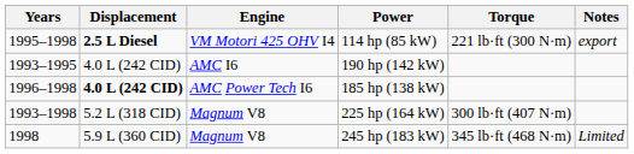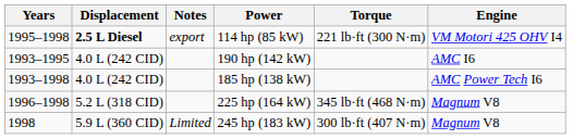 <table class="wikitable">
 <tr>
 <th>Years</th>
 <th>Displacement</th>
-<th>Engine</th>
+<th>Notes</th>
 <th>Power</th>
 <th>Torque</th>
-<th>Notes</th>
+<th>Engine</th>
 </tr>
 <tr>
 <td>1995–1998</td>
 <td><strong>2.5 L Diesel</strong></td>
-<td><em><a href='#'>VM Motori 425 OHV</a></em> I4</td>
+<td><em>export</em></td>
 <td>114 hp (85 kW)</td>
 <td>221 lb·ft (300 N·m)</td>
-<td><em>export</em></td>
+<td><em><a href='#'>VM Motori 425 OHV</a></em> I4</td>
 </tr>
 <tr>
 <td>1993–1995</td>
 <td>4.0 L (242 CID)</td>
-<td><em><a href='#'>AMC</a></em> I6</td>
+<td></td>
 <td>190 hp (142 kW)</td>
 <td></td>
+<td><em><a href='#'>AMC</a></em> I6</td>
+</tr>
+<tr>
+<td>1993–1998</td>
+<td>4.0 L (242 CID)</td>
 <td></td>
+<td>185 hp (138 kW)</td>
+<td></td>
+<td><em><a href='#'>AMC</a> <a href='#'>Power Tech</a></em> I6</td>
 </tr>
 <tr>
 <td>1996–1998</td>
-<td><strong>4.0 L (242 CID)</strong></td>
-<td><em><a href='#'>AMC</a> <a href='#'>Power Tech</a></em> I6</td>
-<td>185 hp (138 kW)</td>
+<td>5.2 L (318 CID)</td>
 <td></td>
-<td></td>
-</tr>
-<tr>
-<td>1993–1998</td>
-<td>5.2 L (318 CID)</td>
+<td>225 hp (164 kW)</td>
+<td>345 lb·ft (468 N·m)</td>
 <td><em><a href='#'>Magnum</a></em> V8</td>
-<td>225 hp (164 kW)</td>
-<td>300 lb·ft (407 N·m)</td>
-<td></td>
 </tr>
 <tr>
 <td>1998</td>
 <td>5.9 L (360 CID)</td>
+<td><em>Limited</em></td>
+<td>245 hp (183 kW)</td>
+<td>300 lb·ft (407 N·m)</td>
 <td><em><a href='#'>Magnum</a></em> V8</td>
-<td>245 hp (183 kW)</td>
-<td>345 lb·ft (468 N·m)</td>
-<td><em>Limited</em></td>
 </tr>
 </table>
